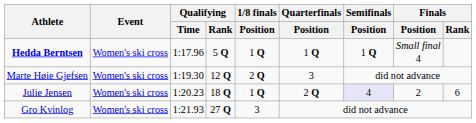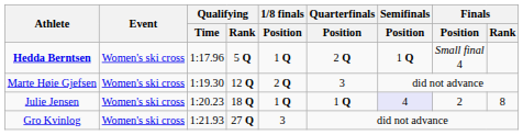 <table class=wikitable style="font-size:90%; text-align:center">
 <tr>
 <th rowspan="2">Athlete</th>
 <th rowspan="2">Event</th>
 <th colspan="2">Qualifying</th>
 <th>1/8 finals</th>
 <th>Quarterfinals</th>
 <th>Semifinals</th>
 <th colspan=2>Finals</th>
 </tr>
 <tr>
 <th>Time</th>
 <th>Rank</th>
 <th>Position</th>
 <th>Position</th>
 <th>Position</th>
 <th>Position</th>
 <th>Rank</th>
 </tr>
 <tr>
 <td><strong><a href='#'>Hedda Berntsen</a></strong></td>
 <td><a href='#'>Women's ski cross</a></td>
 <td align="center">1:17.96</td>
 <td align="center">5 <strong>Q</strong></td>
 <td align="center">1 <strong>Q</strong></td>
-<td align="center">1 <strong>Q</strong></td>
+<td align="center">2 <strong>Q</strong></td>
 <td align="center">1 <strong>Q</strong></td>
 <td align="center"><em>Small final</em><br>4</td>
 <td align="center"></td>
 </tr>
 <tr>
 <td><a href='#'>Marte Høie Gjefsen</a></td>
 <td><a href='#'>Women's ski cross</a></td>
 <td align="center">1:19.30</td>
 <td align="center">12 <strong>Q</strong></td>
 <td align="center">2 <strong>Q</strong></td>
 <td align="center">3</td>
 <td align="center" colspan="3">did not advance</td>
 </tr>
 <tr>
 <td><a href='#'>Julie Jensen</a></td>
 <td><a href='#'>Women's ski cross</a></td>
 <td align="center">1:20.23</td>
 <td align="center">18 <strong>Q</strong></td>
 <td align="center">1 <strong>Q</strong></td>
-<td align="center">2 <strong>Q</strong></td>
+<td align="center">1 <strong>Q</strong></td>
 <td align="center" style="background: lavender;">4</td>
 <td align="center">2</td>
-<td align="center">6</td>
+<td align="center">8</td>
 </tr>
 <tr>
 <td><a href='#'>Gro Kvinlog</a></td>
 <td><a href='#'>Women's ski cross</a></td>
 <td align="center">1:21.93</td>
 <td align="center">27 <strong>Q</strong></td>
 <td align="center">3</td>
 <td align="center" colspan="4">did not advance</td>
 </tr>
 </table>
